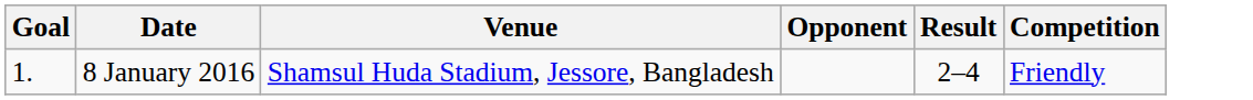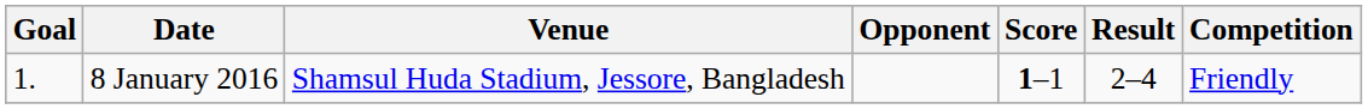 <table class="wikitable plainrowheaders sortable">
 <tr>
 <th>Goal</th>
 <th>Date</th>
 <th>Venue</th>
 <th>Opponent</th>
+<th>Score</th>
 <th>Result</th>
 <th>Competition</th>
 </tr>
 <tr>
 <td>1.</td>
 <td>8 January 2016</td>
 <td><a href='#'>Shamsul Huda Stadium</a>, <a href='#'>Jessore</a>, Bangladesh</td>
 <td></td>
+<td align=center><strong>1</strong>–1</td>
 <td align=center>2–4</td>
 <td><a href='#'>Friendly</a></td>
 </tr>
 </table>
